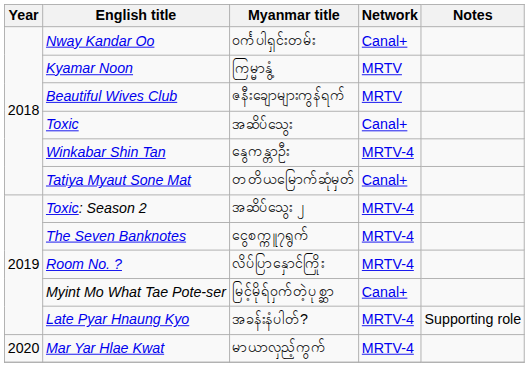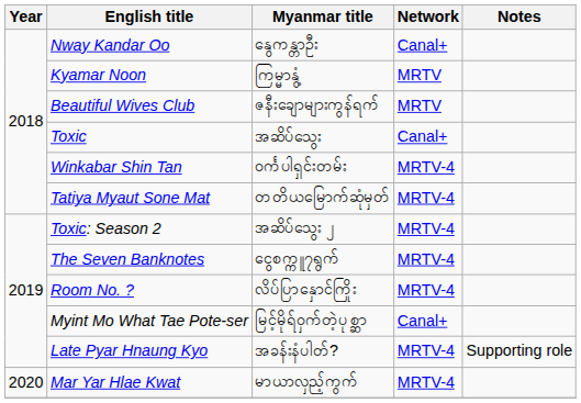 <table class="wikitable">
 <tr>
 <th width=10>Year</th>
 <th>English title</th>
 <th>Myanmar title</th>
 <th>Network</th>
 <th>Notes</th>
 </tr>
 <tr>
 <td rowspan="6">2018</td>
 <td><em><a href='#'>Nway Kandar Oo</a></em></td>
-<td>၀င်္ကပါရှင်းတမ်း</td>
+<td>နွေကန္တာဦး</td>
 <td><a href='#'>Canal+</a></td>
 <td></td>
 </tr>
 <tr>
 <td><em><a href='#'>Kyamar Noon</a></em></td>
 <td>ကြမ္မာနွံ့</td>
 <td><a href='#'>MRTV</a></td>
 <td></td>
 </tr>
 <tr>
 <td><em><a href='#'>Beautiful Wives Club</a></em></td>
 <td>ဇနီးချောများကွန်ရက်</td>
 <td><a href='#'>MRTV</a></td>
 <td></td>
 </tr>
 <tr>
 <td><em><a href='#'>Toxic</a></em></td>
 <td>အဆိပ်သွေး</td>
 <td><a href='#'>Canal+</a></td>
 <td></td>
 </tr>
 <tr>
 <td><em><a href='#'>Winkabar Shin Tan</a></em></td>
-<td>နွေကန္တာဦး</td>
+<td>၀င်္ကပါရှင်းတမ်း</td>
 <td><a href='#'>MRTV-4</a></td>
 <td></td>
 </tr>
 <tr>
 <td><em><a href='#'>Tatiya Myaut Sone Mat</a></em></td>
 <td>တတိယမြောက်ဆုံမှတ်</td>
-<td><a href='#'>Canal+</a></td>
+<td><a href='#'>MRTV-4</a></td>
 <td></td>
 </tr>
 <tr>
 <td rowspan="5">2019</td>
 <td><em><a href='#'>Toxic</a>: Season 2</em></td>
 <td>အဆိပ်သွေး ၂</td>
 <td><a href='#'>MRTV-4</a></td>
 <td></td>
 </tr>
 <tr>
 <td><em><a href='#'>The Seven Banknotes</a></em></td>
 <td>ငွေစက္ကူ၇ရွက်</td>
 <td><a href='#'>MRTV-4</a></td>
 <td></td>
 </tr>
 <tr>
 <td><em><a href='#'>Room No. ?</a></em></td>
 <td>လိပ်ပြာနှောင်ကြိုး</td>
 <td><a href='#'>MRTV-4</a></td>
 <td></td>
 </tr>
 <tr>
 <td><em>Myint Mo What Tae Pote-ser</em></td>
 <td>မြင့်မိုရ်ဝှက်တဲ့ပုစ္ဆာ</td>
 <td><a href='#'>Canal+</a></td>
 <td></td>
 </tr>
 <tr>
 <td><em><a href='#'>Late Pyar Hnaung Kyo</a></em></td>
 <td>အခန်းနံပါတ်?</td>
 <td><a href='#'>MRTV-4</a></td>
 <td>Supporting role</td>
 </tr>
 <tr>
 <td>2020</td>
 <td><em><a href='#'>Mar Yar Hlae Kwat</a></em></td>
 <td>မာယာလှည့်ကွက်</td>
 <td><a href='#'>MRTV-4</a></td>
 <td></td>
 </tr>
 <tr>
 </tr>
 </table>
